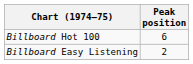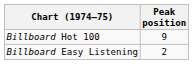 <table class=wikitable>
 <tr>
 <th>Chart (1974–75)</th>
 <th>Peak<br>position</th>
 </tr>
 <tr>
 <td><em>Billboard</em> Hot 100</td>
-<td align=center>6</td>
+<td align=center>9</td>
 </tr>
 <tr>
 <td><em>Billboard</em> Easy Listening</td>
 <td align=center>2</td>
 </tr>
 </table>
